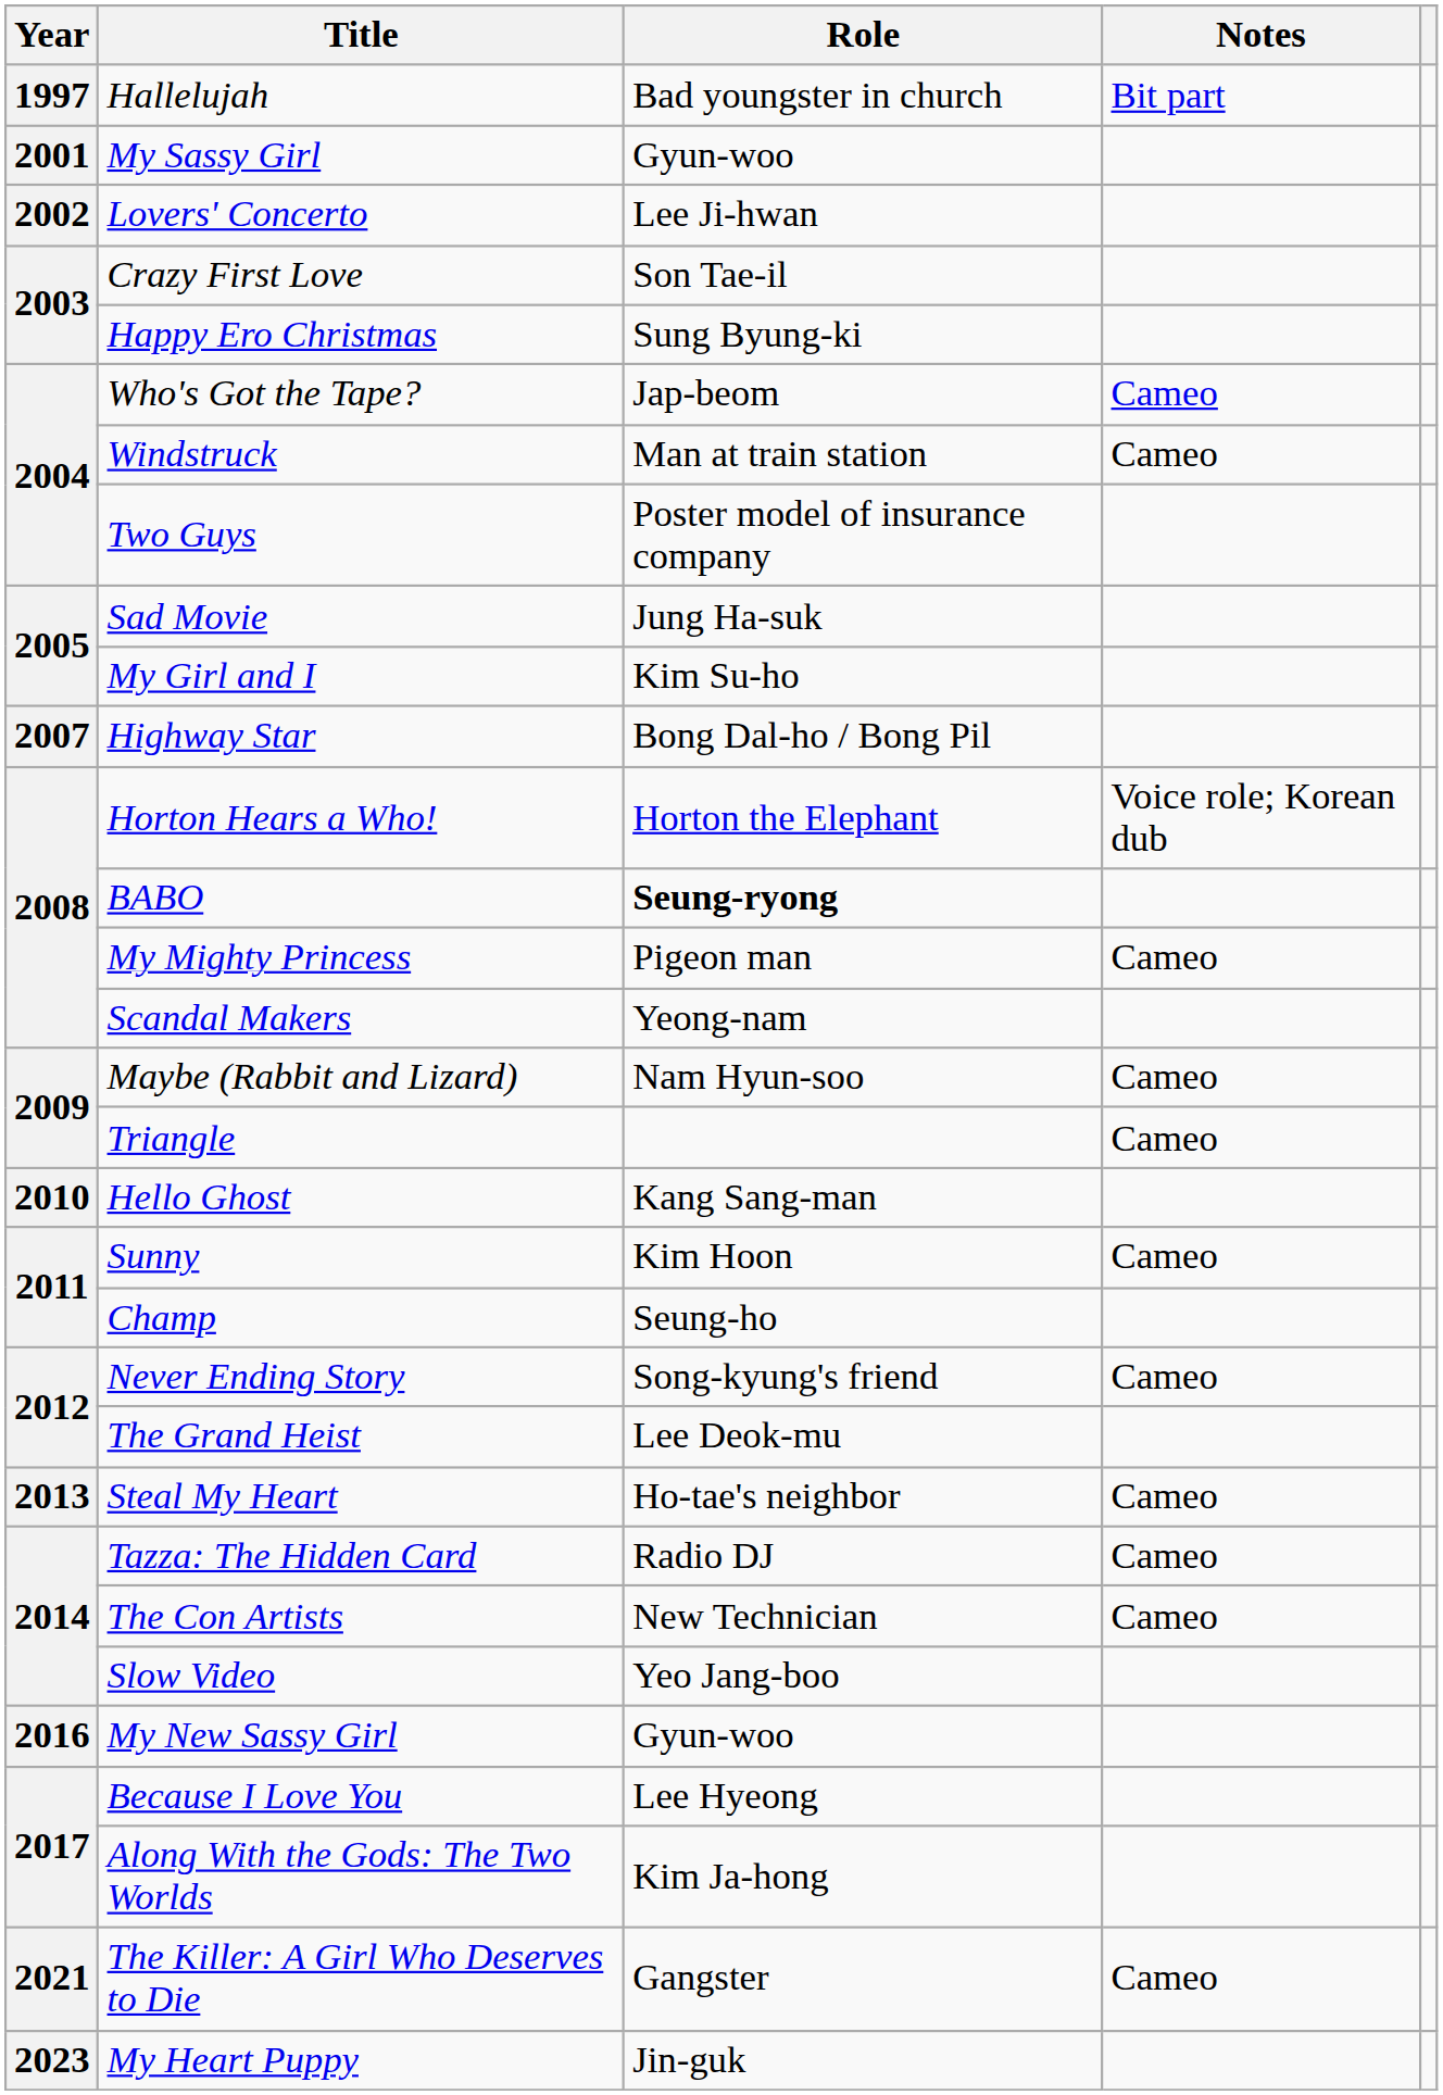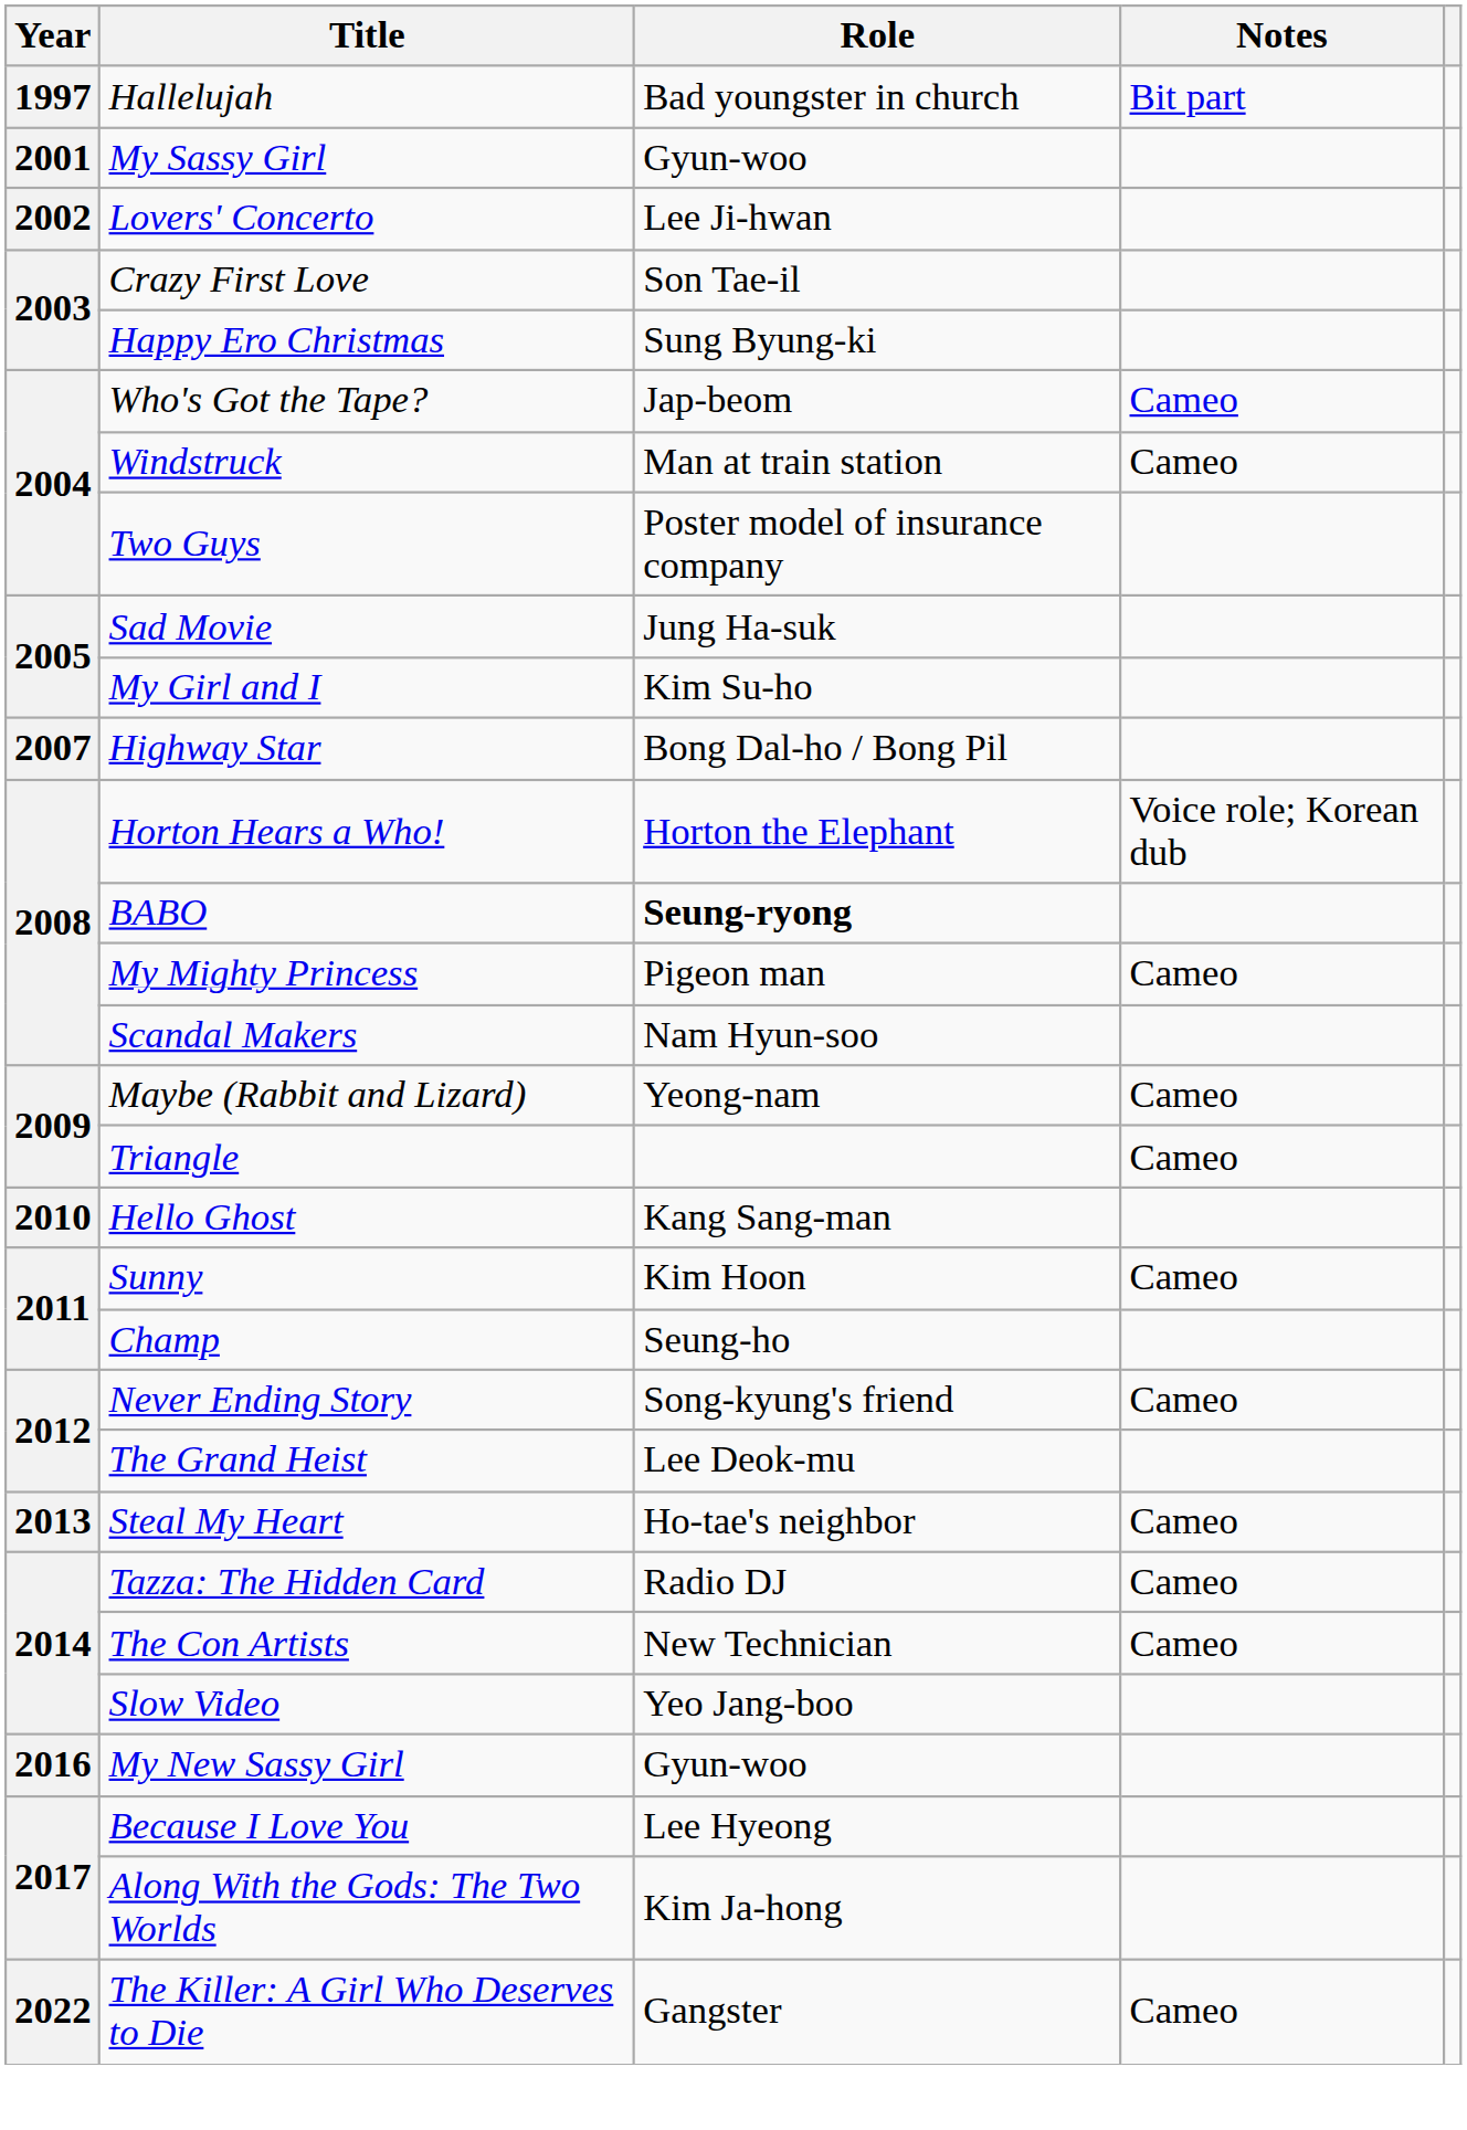 <table class="wikitable plainrowheaders sortable">
 <tr>
 <th scope="col">Year</th>
 <th scope="col">Title</th>
 <th scope="col">Role</th>
 <th scope="col" class="unsortable">Notes</th>
 <th scope="col" class="unsortable"></th>
 </tr>
 <tr>
 <th scope="row">1997</th>
 <td><em>Hallelujah</em></td>
 <td>Bad youngster in church</td>
 <td><a href='#'>Bit part</a></td>
 <td></td>
 </tr>
 <tr>
 <th scope="row">2001</th>
 <td><em><a href='#'>My Sassy Girl</a></em></td>
 <td>Gyun-woo</td>
 <td></td>
 <td></td>
 </tr>
 <tr>
 <th scope="row">2002</th>
 <td><em><a href='#'>Lovers' Concerto</a></em></td>
 <td>Lee Ji-hwan</td>
 <td></td>
 <td></td>
 </tr>
 <tr>
 <th scope="row" rowspan=2>2003</th>
 <td><em>Crazy First Love</em></td>
 <td>Son Tae-il</td>
 <td></td>
 <td></td>
 </tr>
 <tr>
 <td><em><a href='#'>Happy Ero Christmas</a></em></td>
 <td>Sung Byung-ki</td>
 <td></td>
 <td></td>
 </tr>
 <tr>
 <th scope="row" rowspan=3>2004</th>
 <td><em>Who's Got the Tape?</em></td>
 <td>Jap-beom</td>
 <td><a href='#'>Cameo</a></td>
 <td></td>
 </tr>
 <tr>
 <td><em><a href='#'>Windstruck</a></em></td>
 <td>Man at train station</td>
 <td>Cameo</td>
 <td></td>
 </tr>
 <tr>
 <td><em><a href='#'>Two Guys</a></em></td>
 <td>Poster model of insurance company</td>
 <td></td>
 <td></td>
 </tr>
 <tr>
 <th scope="row" rowspan=2>2005</th>
 <td><em><a href='#'>Sad Movie</a></em></td>
 <td>Jung Ha-suk</td>
 <td></td>
 <td></td>
 </tr>
 <tr>
 <td><em><a href='#'>My Girl and I</a></em></td>
 <td>Kim Su-ho</td>
 <td></td>
 <td></td>
 </tr>
 <tr>
 <th scope="row">2007</th>
 <td><em><a href='#'>Highway Star</a></em></td>
 <td>Bong Dal-ho / Bong Pil</td>
 <td></td>
 <td></td>
 </tr>
 <tr>
 <th scope="row" rowspan=4>2008</th>
 <td><em><a href='#'>Horton Hears a Who!</a></em></td>
 <td><a href='#'>Horton the Elephant</a></td>
 <td>Voice role; Korean dub</td>
 <td style="text-align:center"></td>
 </tr>
 <tr>
 <td><em><a href='#'>BABO</a></em></td>
 <td><strong>Seung-ryong</strong></td>
 <td></td>
 <td></td>
 </tr>
 <tr>
 <td><em><a href='#'>My Mighty Princess</a></em></td>
 <td>Pigeon man</td>
 <td>Cameo</td>
 <td></td>
 </tr>
 <tr>
 <td><em><a href='#'>Scandal Makers</a></em></td>
-<td>Yeong-nam</td>
+<td>Nam Hyun-soo</td>
 <td></td>
 <td></td>
 </tr>
 <tr>
 <th scope="row" rowspan=2>2009</th>
 <td><em>Maybe (Rabbit and Lizard)</em></td>
-<td>Nam Hyun-soo</td>
+<td>Yeong-nam</td>
 <td>Cameo</td>
 <td></td>
 </tr>
 <tr>
 <td><em><a href='#'>Triangle</a></em></td>
 <td></td>
 <td>Cameo</td>
 <td></td>
 </tr>
 <tr>
 <th scope="row">2010</th>
 <td><em><a href='#'>Hello Ghost</a></em></td>
 <td>Kang Sang-man</td>
 <td></td>
 <td></td>
 </tr>
 <tr>
 <th scope="row" rowspan=2>2011</th>
 <td><em><a href='#'>Sunny</a></em></td>
 <td>Kim Hoon</td>
 <td>Cameo</td>
 <td style="text-align:center"></td>
 </tr>
 <tr>
 <td><em><a href='#'>Champ</a></em></td>
 <td>Seung-ho</td>
 <td></td>
 <td></td>
 </tr>
 <tr>
 <th scope="row" rowspan=2>2012</th>
 <td><em><a href='#'>Never Ending Story</a></em></td>
 <td>Song-kyung's friend</td>
 <td>Cameo</td>
 <td></td>
 </tr>
 <tr>
 <td><em><a href='#'>The Grand Heist</a></em></td>
 <td>Lee Deok-mu</td>
 <td></td>
 <td></td>
 </tr>
 <tr>
 <th scope="row">2013</th>
 <td><em><a href='#'>Steal My Heart</a></em></td>
 <td>Ho-tae's neighbor</td>
 <td>Cameo</td>
 <td style="text-align:center"></td>
 </tr>
 <tr>
 <th scope="row" rowspan=3>2014</th>
 <td><em><a href='#'>Tazza: The Hidden Card</a></em></td>
 <td>Radio DJ</td>
 <td>Cameo</td>
 <td></td>
 </tr>
 <tr>
 <td><em><a href='#'>The Con Artists</a></em></td>
 <td>New Technician</td>
 <td>Cameo</td>
 <td></td>
 </tr>
 <tr>
 <td><em><a href='#'>Slow Video</a></em></td>
 <td>Yeo Jang-boo</td>
 <td></td>
 <td></td>
 </tr>
 <tr>
 <th scope="row">2016</th>
 <td><em><a href='#'>My New Sassy Girl</a></em></td>
 <td>Gyun-woo</td>
 <td></td>
 <td></td>
 </tr>
 <tr>
 <th scope="row" rowspan=2>2017</th>
 <td><em><a href='#'>Because I Love You</a></em></td>
 <td>Lee Hyeong</td>
 <td></td>
 <td></td>
 </tr>
 <tr>
 <td><em><a href='#'>Along With the Gods: The Two Worlds</a></em></td>
 <td>Kim Ja-hong</td>
 <td></td>
 <td></td>
 </tr>
 <tr>
-<th scope="row">2021</th>
+<th scope="row">2022</th>
 <td><em><a href='#'>The Killer: A Girl Who Deserves to Die</a></em></td>
 <td>Gangster</td>
 <td>Cameo</td>
 <td style="text-align:center"></td>
 </tr>
-<tr>
-<th scope="row">2023</th>
-<td><em><a href='#'>My Heart Puppy</a></em></td>
-<td>Jin-guk</td>
-<td></td>
-<td style="text-align:center"></td>
-</tr>
 </table>
